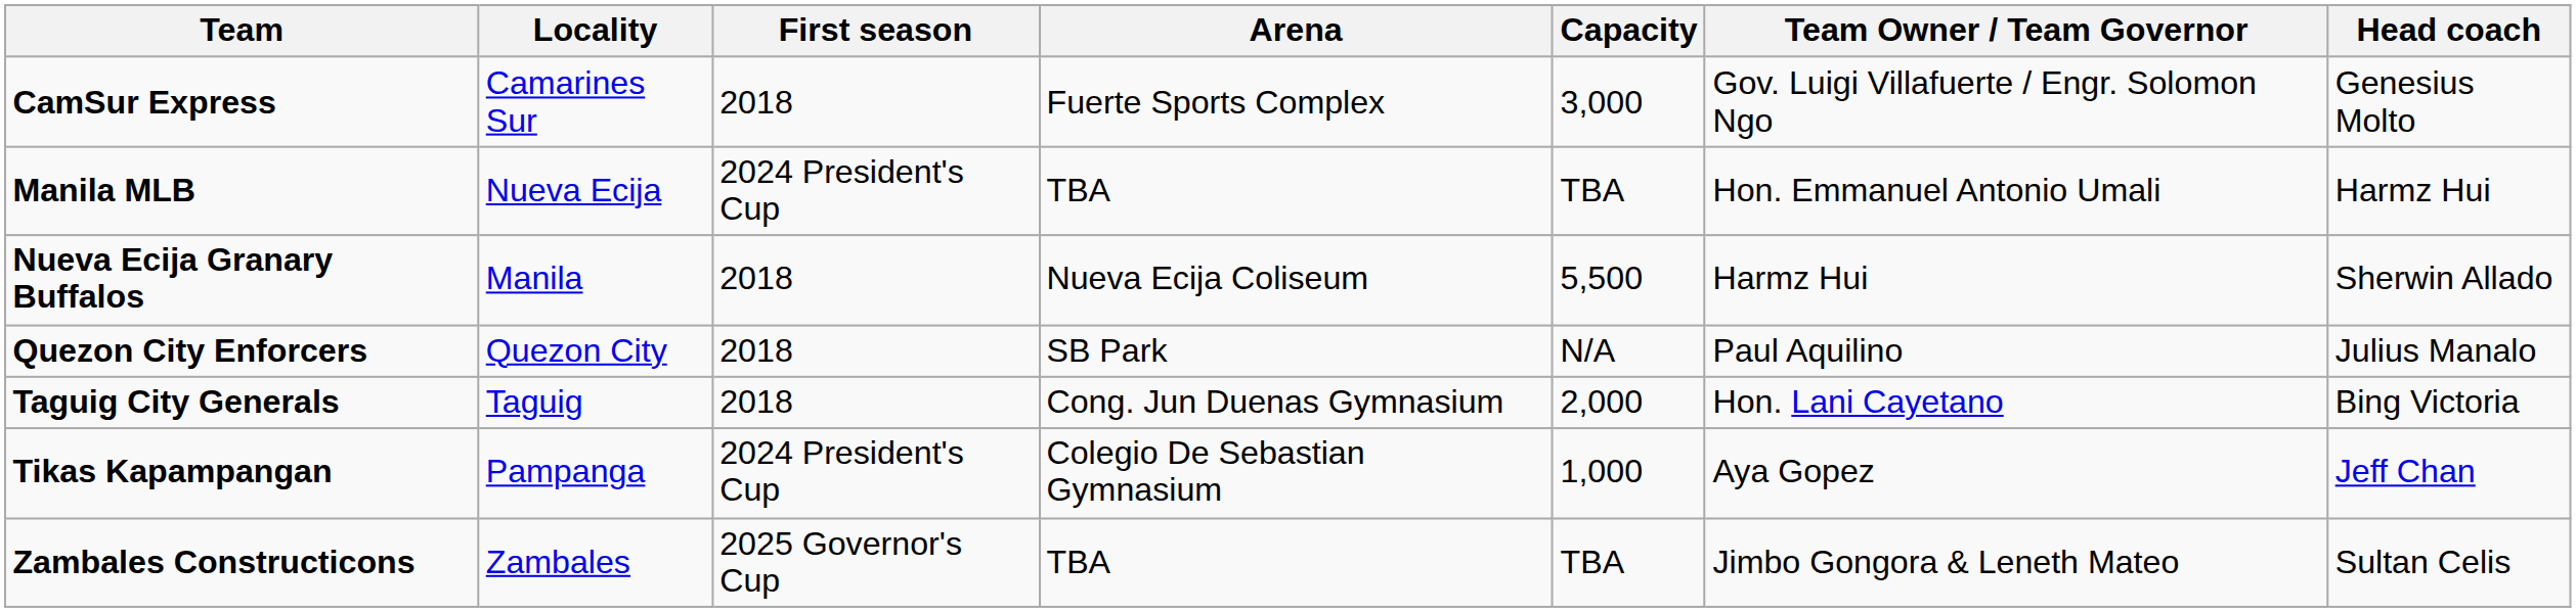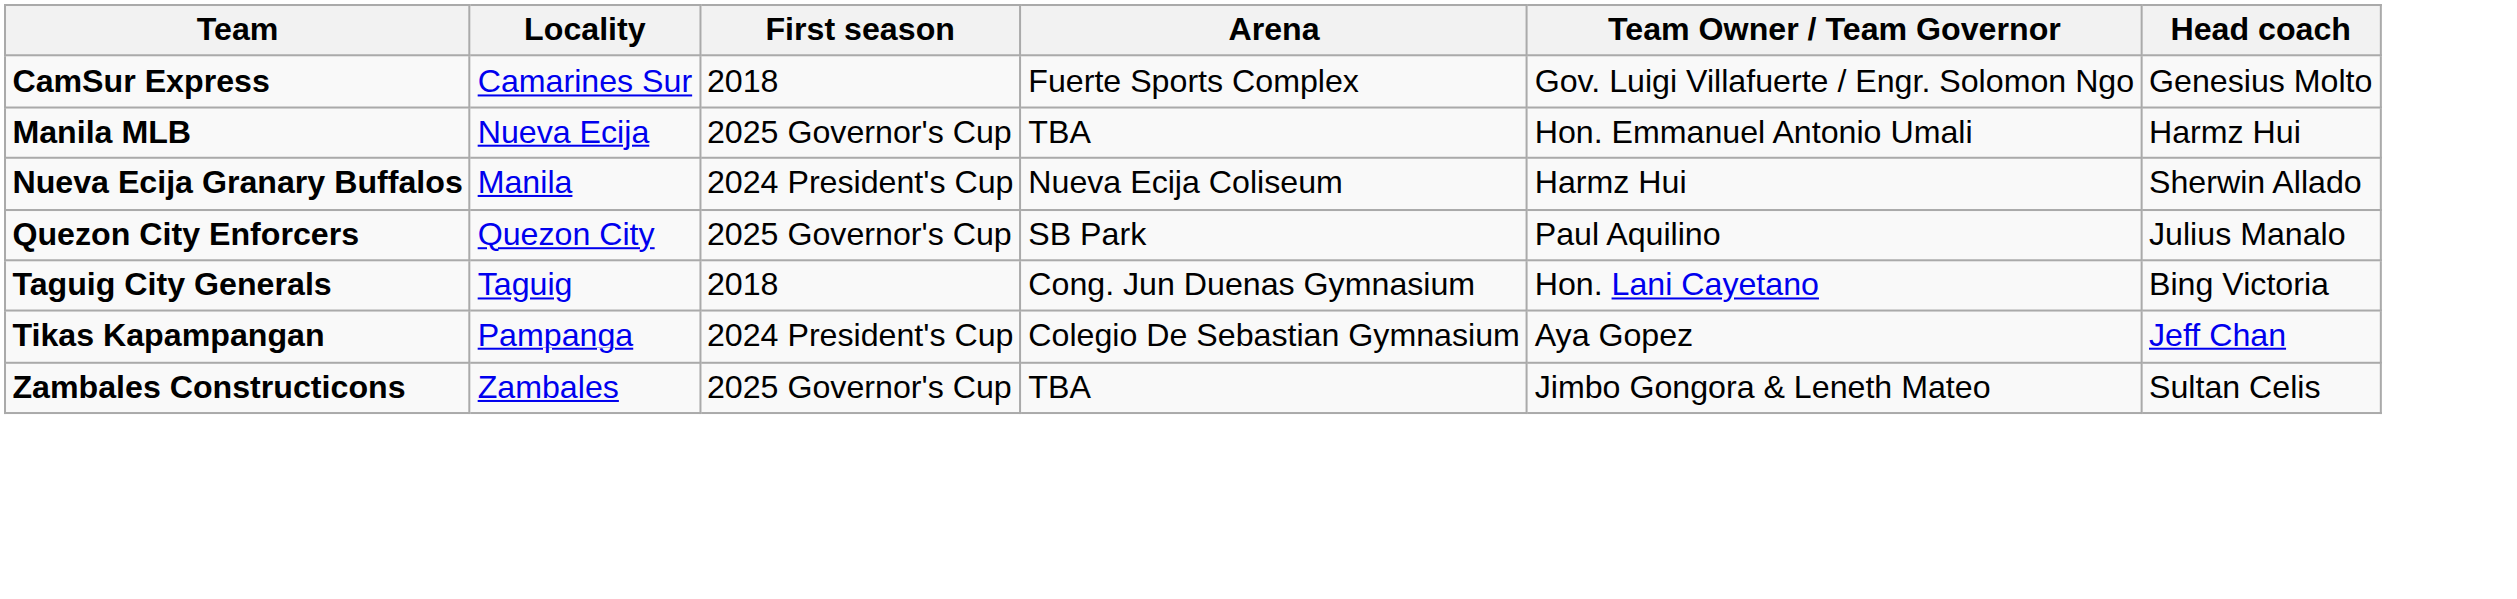 <table class="wikitable">
 <tr>
 <th>Team</th>
 <th>Locality</th>
 <th>First season</th>
 <th>Arena</th>
-<th>Capacity</th>
 <th>Team Owner / Team Governor</th>
 <th>Head coach</th>
 </tr>
 <tr>
 <td><strong>CamSur Express</strong></td>
 <td><a href='#'>Camarines Sur</a></td>
 <td>2018</td>
 <td>Fuerte Sports Complex</td>
-<td>3,000</td>
 <td>Gov. Luigi Villafuerte / Engr. Solomon Ngo</td>
 <td>Genesius Molto</td>
 </tr>
 <tr>
 <td><strong>Manila MLB</strong></td>
 <td><a href='#'>Nueva Ecija</a></td>
-<td>2024 President's Cup</td>
-<td>TBA</td>
+<td>2025 Governor's Cup</td>
 <td>TBA</td>
 <td>Hon. Emmanuel Antonio Umali</td>
 <td>Harmz Hui</td>
 </tr>
 <tr>
 <td><strong>Nueva Ecija Granary Buffalos</strong></td>
 <td><a href='#'>Manila</a></td>
-<td>2018</td>
+<td>2024 President's Cup</td>
 <td>Nueva Ecija Coliseum</td>
-<td>5,500</td>
 <td>Harmz Hui</td>
 <td>Sherwin Allado</td>
 </tr>
 <tr>
 <td><strong>Quezon City Enforcers</strong></td>
 <td><a href='#'>Quezon City</a></td>
-<td>2018</td>
+<td>2025 Governor's Cup</td>
 <td>SB Park</td>
-<td>N/A</td>
 <td>Paul Aquilino</td>
 <td>Julius Manalo</td>
 </tr>
 <tr>
 <td><strong>Taguig City Generals</strong></td>
 <td><a href='#'>Taguig</a></td>
 <td>2018</td>
 <td>Cong. Jun Duenas Gymnasium</td>
-<td>2,000</td>
 <td>Hon. <a href='#'>Lani Cayetano</a></td>
 <td>Bing Victoria</td>
 </tr>
 <tr>
 <td><strong>Tikas Kapampangan</strong></td>
 <td><a href='#'>Pampanga</a></td>
 <td>2024 President's Cup</td>
 <td>Colegio De Sebastian Gymnasium</td>
-<td>1,000</td>
 <td>Aya Gopez</td>
 <td><a href='#'>Jeff Chan</a></td>
 </tr>
 <tr>
 <td><strong>Zambales Constructicons</strong></td>
 <td><a href='#'>Zambales</a></td>
 <td>2025 Governor's Cup</td>
 <td>TBA</td>
-<td>TBA</td>
 <td>Jimbo Gongora & Leneth Mateo</td>
 <td>Sultan Celis</td>
 </tr>
 </table>
